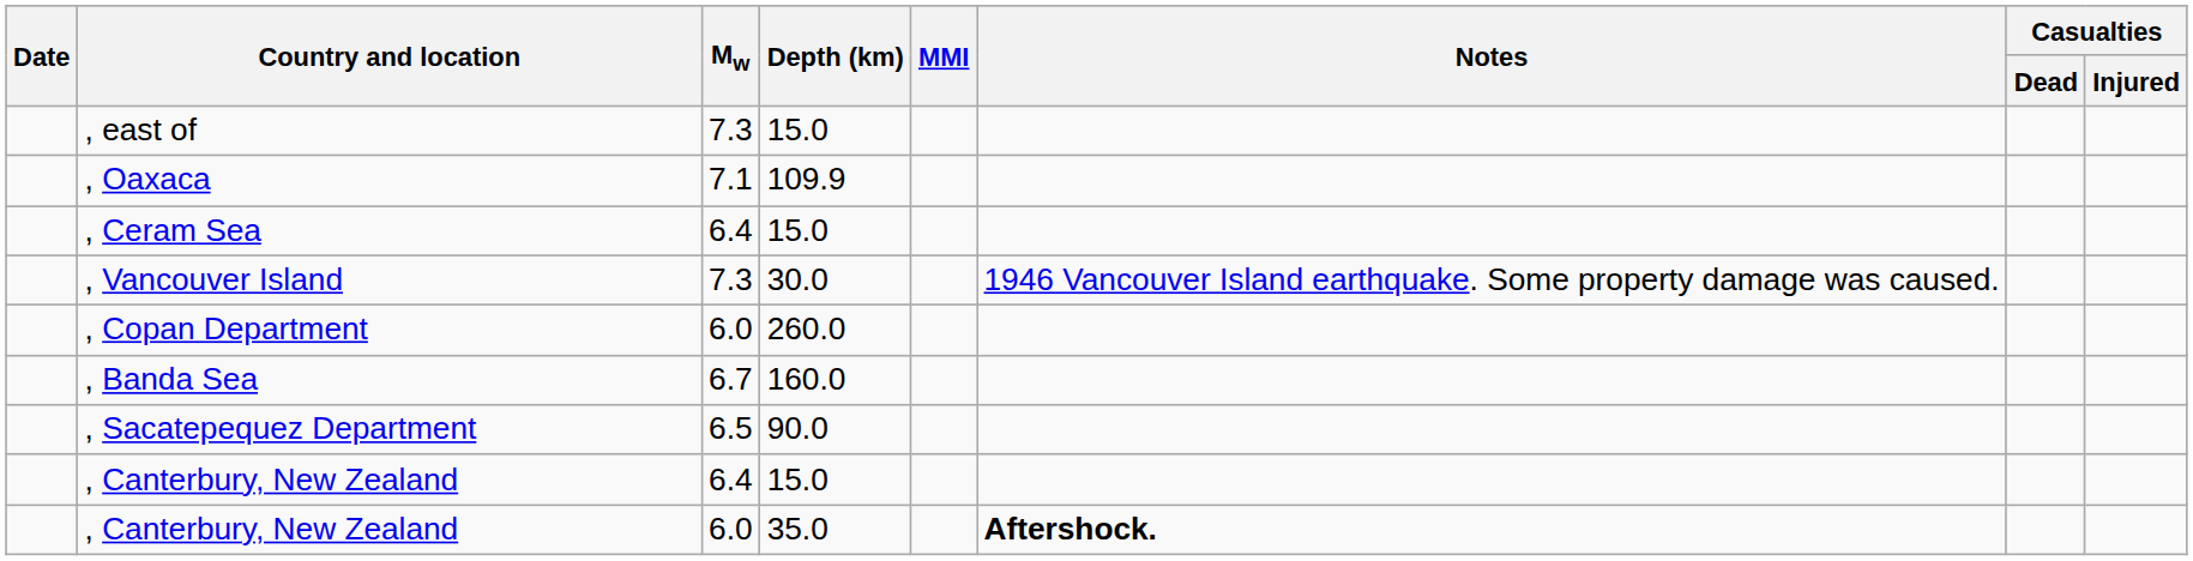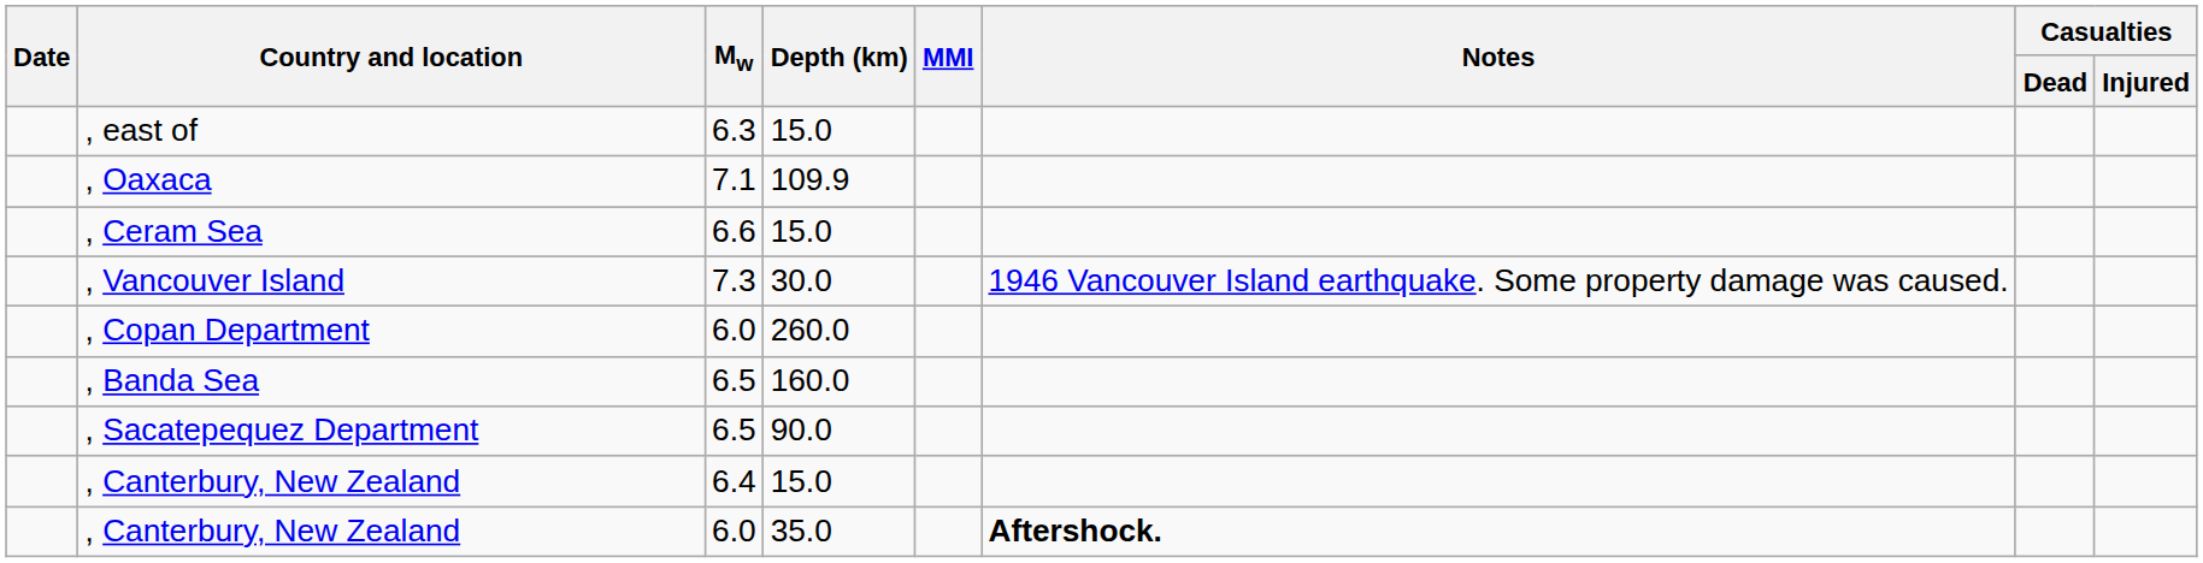 <table class="wikitable sortable sort-under" style="border:1px black; margin-left:1em;">
 <tr>
 <th rowspan="2"><small>Date</small></th>
 <th rowspan="2" style="width: 310px"><small>Country and location</small></th>
 <th rowspan="2"><small>M<sub>w</sub></small></th>
 <th rowspan="2"><small>Depth (km)</small></th>
 <th rowspan="2"><small><a href='#'>MMI</a></small></th>
 <th rowspan="2" class="unsortable"><small>Notes</small></th>
 <th colspan="2"><small>Casualties</small></th>
 </tr>
 <tr>
 <th><small>Dead</small></th>
 <th><small>Injured</small></th>
 </tr>
 <tr>
 <td></td>
 <td>, east of</td>
-<td>7.3</td>
+<td>6.3</td>
 <td>15.0</td>
 <td></td>
 <td></td>
 <td></td>
 <td></td>
 </tr>
 <tr>
 <td></td>
 <td>, <a href='#'>Oaxaca</a></td>
 <td>7.1</td>
 <td>109.9</td>
 <td></td>
 <td></td>
 <td></td>
 <td></td>
 </tr>
 <tr>
 <td></td>
 <td>, <a href='#'>Ceram Sea</a></td>
-<td>6.4</td>
+<td>6.6</td>
 <td>15.0</td>
 <td></td>
 <td></td>
 <td></td>
 <td></td>
 </tr>
 <tr>
 <td></td>
 <td>, <a href='#'>Vancouver Island</a></td>
 <td>7.3</td>
 <td>30.0</td>
 <td></td>
 <td><a href='#'>1946 Vancouver Island earthquake</a>. Some property damage was caused.</td>
 <td></td>
 <td></td>
 </tr>
 <tr>
 <td></td>
 <td>, <a href='#'>Copan Department</a></td>
 <td>6.0</td>
 <td>260.0</td>
 <td></td>
 <td></td>
 <td></td>
 <td></td>
 </tr>
 <tr>
 <td></td>
 <td>, <a href='#'>Banda Sea</a></td>
-<td>6.7</td>
+<td>6.5</td>
 <td>160.0</td>
 <td></td>
 <td></td>
 <td></td>
 <td></td>
 </tr>
 <tr>
 <td></td>
 <td>, <a href='#'>Sacatepequez Department</a></td>
 <td>6.5</td>
 <td>90.0</td>
 <td></td>
 <td></td>
 <td></td>
 <td></td>
 </tr>
 <tr>
 <td></td>
 <td>, <a href='#'>Canterbury, New Zealand</a></td>
 <td>6.4</td>
 <td>15.0</td>
 <td></td>
 <td></td>
 <td></td>
 <td></td>
 </tr>
 <tr>
 <td></td>
 <td>, <a href='#'>Canterbury, New Zealand</a></td>
 <td>6.0</td>
 <td>35.0</td>
 <td></td>
 <td><strong>Aftershock.</strong></td>
 <td></td>
 <td></td>
 </tr>
 </table>
